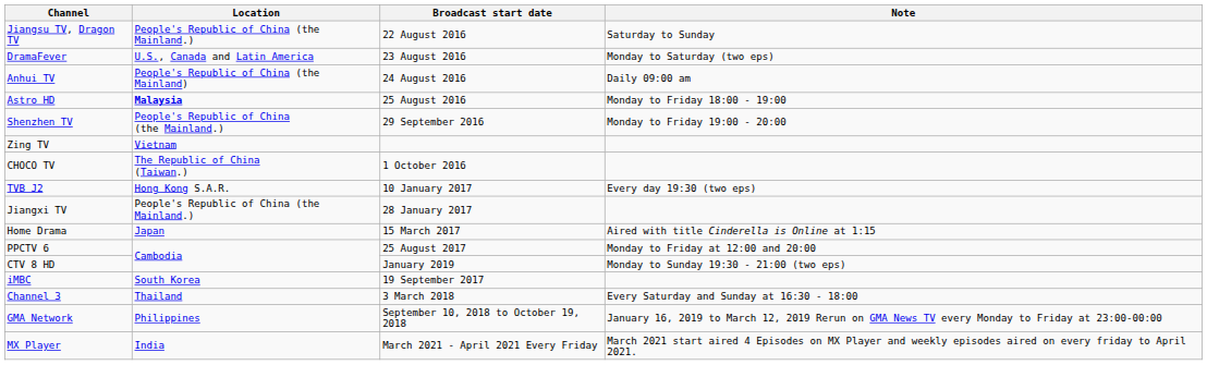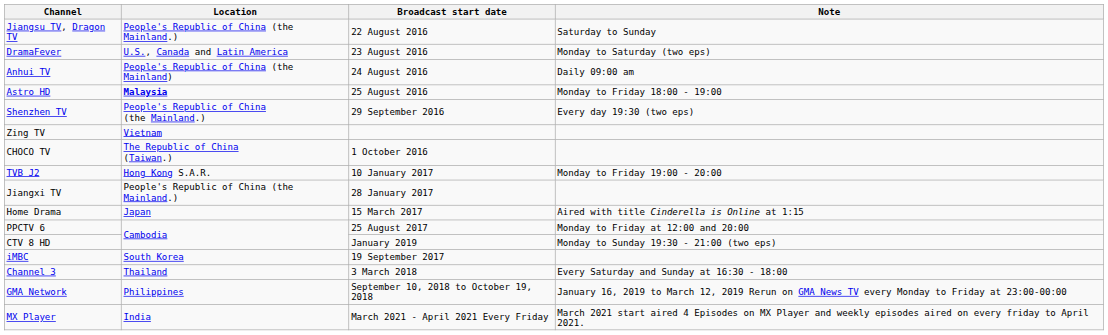 <table class="wikitable">
 <tr>
 <th>Channel</th>
 <th>Location</th>
 <th>Broadcast start date</th>
 <th>Note</th>
 </tr>
 <tr>
 <td><a href='#'>Jiangsu TV</a>, <a href='#'>Dragon TV</a></td>
 <td><a href='#'>People's Republic of China</a> (the <a href='#'>Mainland</a>.)</td>
 <td>22 August 2016</td>
 <td>Saturday to Sunday</td>
 </tr>
 <tr>
 <td><a href='#'>DramaFever</a></td>
 <td><a href='#'>U.S.</a>, <a href='#'>Canada</a> and <a href='#'>Latin America</a></td>
 <td>23 August 2016</td>
 <td>Monday to Saturday (two eps)</td>
 </tr>
 <tr>
 <td><a href='#'>Anhui TV</a></td>
 <td><a href='#'>People's Republic of China</a> (the <a href='#'>Mainland</a>)</td>
 <td>24 August 2016</td>
 <td>Daily 09:00 am</td>
 </tr>
 <tr>
 <td><a href='#'>Astro HD</a></td>
 <td><strong><a href='#'>Malaysia</a></strong></td>
 <td>25 August 2016</td>
 <td>Monday to Friday 18:00 - 19:00</td>
 </tr>
 <tr>
 <td><a href='#'>Shenzhen TV</a></td>
 <td><a href='#'>People's Republic of China</a><br>(the <a href='#'>Mainland</a>.)</td>
 <td>29 September 2016</td>
-<td>Monday to Friday 19:00 - 20:00</td>
+<td>Every day 19:30 (two eps)</td>
 </tr>
 <tr>
 <td>Zing TV</td>
 <td><a href='#'>Vietnam</a></td>
 <td></td>
 <td></td>
 </tr>
 <tr>
 <td>CHOCO TV</td>
 <td><a href='#'>The Republic of China</a><br>(<a href='#'>Taiwan</a>.)</td>
 <td>1 October 2016</td>
 <td></td>
 </tr>
 <tr>
 <td><a href='#'>TVB J2</a></td>
 <td><a href='#'>Hong Kong</a> S.A.R.</td>
 <td>10 January 2017</td>
-<td>Every day 19:30 (two eps)</td>
+<td>Monday to Friday 19:00 - 20:00</td>
 </tr>
 <tr>
 <td>Jiangxi TV</td>
 <td>People's Republic of China (the <a href='#'>Mainland</a>.)</td>
 <td>28 January 2017</td>
 <td></td>
 </tr>
 <tr>
 <td>Home Drama</td>
 <td><a href='#'>Japan</a></td>
 <td>15 March 2017</td>
 <td>Aired with title <em>Cinderella is Online</em> at 1:15</td>
 </tr>
 <tr>
 <td>PPCTV 6</td>
 <td rowspan="2"><a href='#'>Cambodia</a></td>
 <td>25 August 2017</td>
 <td>Monday to Friday at 12:00 and 20:00</td>
 </tr>
 <tr>
 <td>CTV 8 HD</td>
 <td>January 2019</td>
 <td>Monday to Sunday 19:30 - 21:00 (two eps)</td>
 </tr>
 <tr>
 <td><a href='#'>iMBC</a></td>
 <td><a href='#'>South Korea</a></td>
 <td>19 September 2017</td>
 <td></td>
 </tr>
 <tr>
 <td><a href='#'>Channel 3</a></td>
 <td><a href='#'>Thailand</a></td>
 <td>3 March 2018</td>
 <td>Every Saturday and Sunday at 16:30 - 18:00</td>
 </tr>
 <tr>
 <td><a href='#'>GMA Network</a></td>
 <td><a href='#'>Philippines</a></td>
 <td>September 10, 2018 to October 19, 2018</td>
 <td>January 16, 2019 to March 12, 2019 Rerun on <a href='#'>GMA News TV</a> every Monday to Friday at 23:00-00:00</td>
 </tr>
 <tr>
 <td><a href='#'>MX Player</a></td>
 <td><a href='#'>India</a></td>
 <td>March 2021 - April 2021 Every Friday</td>
 <td>March 2021 start aired 4 Episodes on MX Player and weekly episodes aired on  every friday to April 2021.</td>
 </tr>
 </table>
